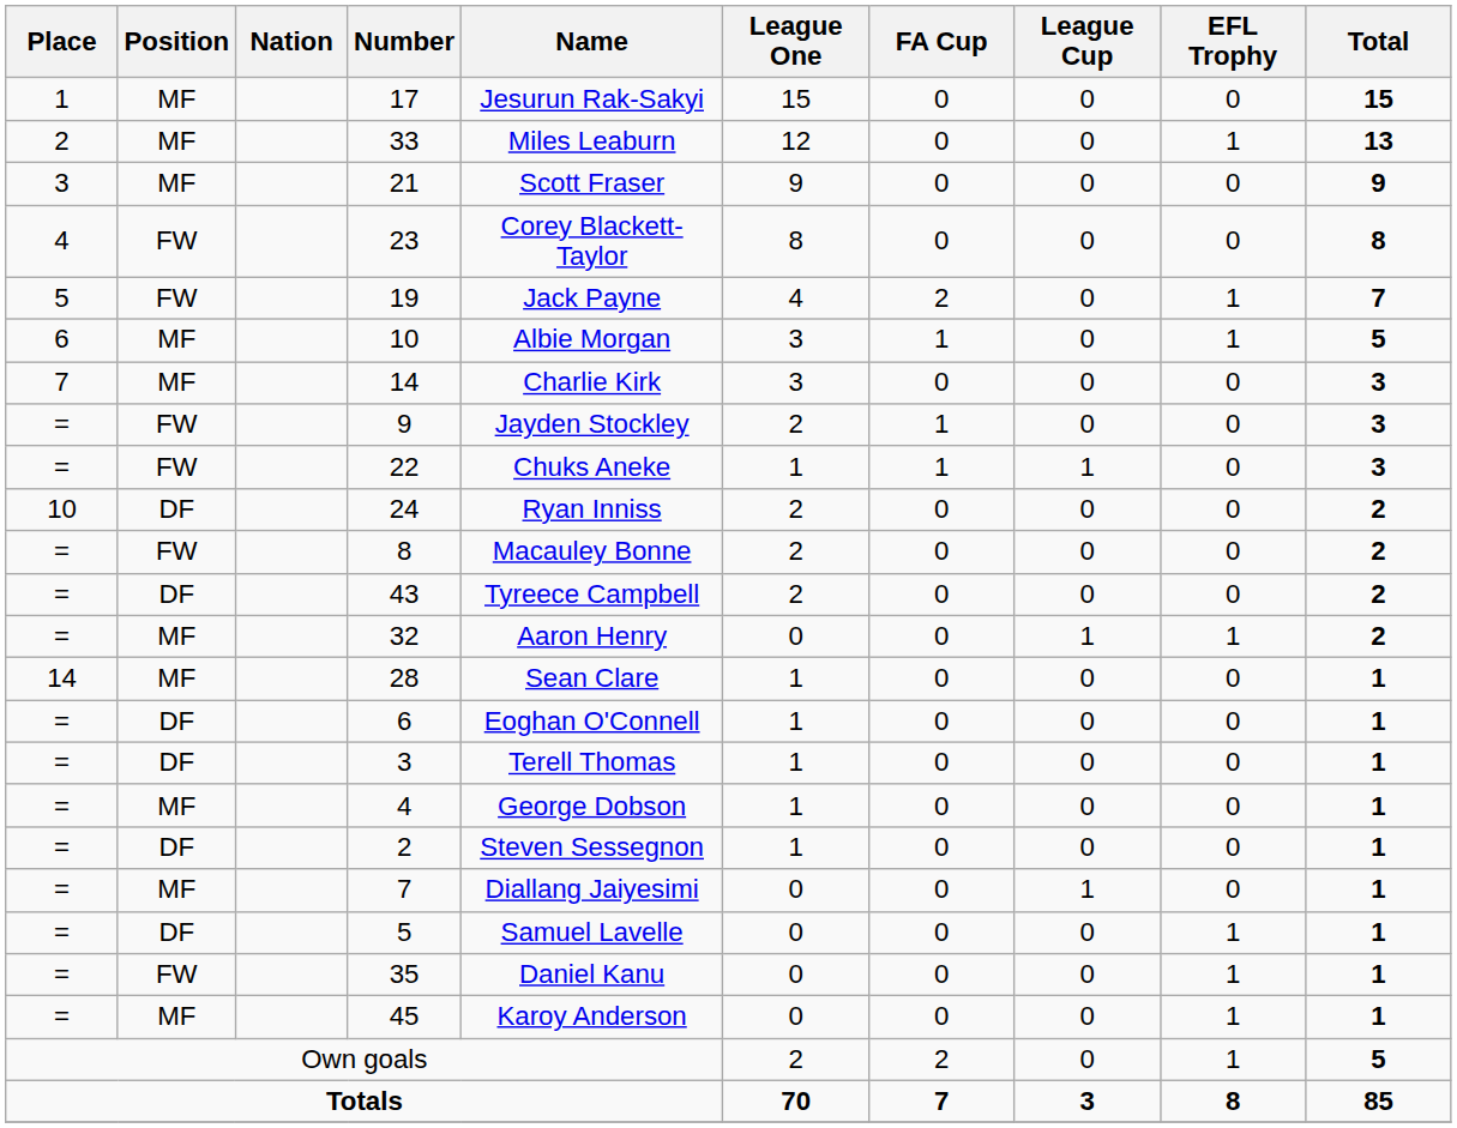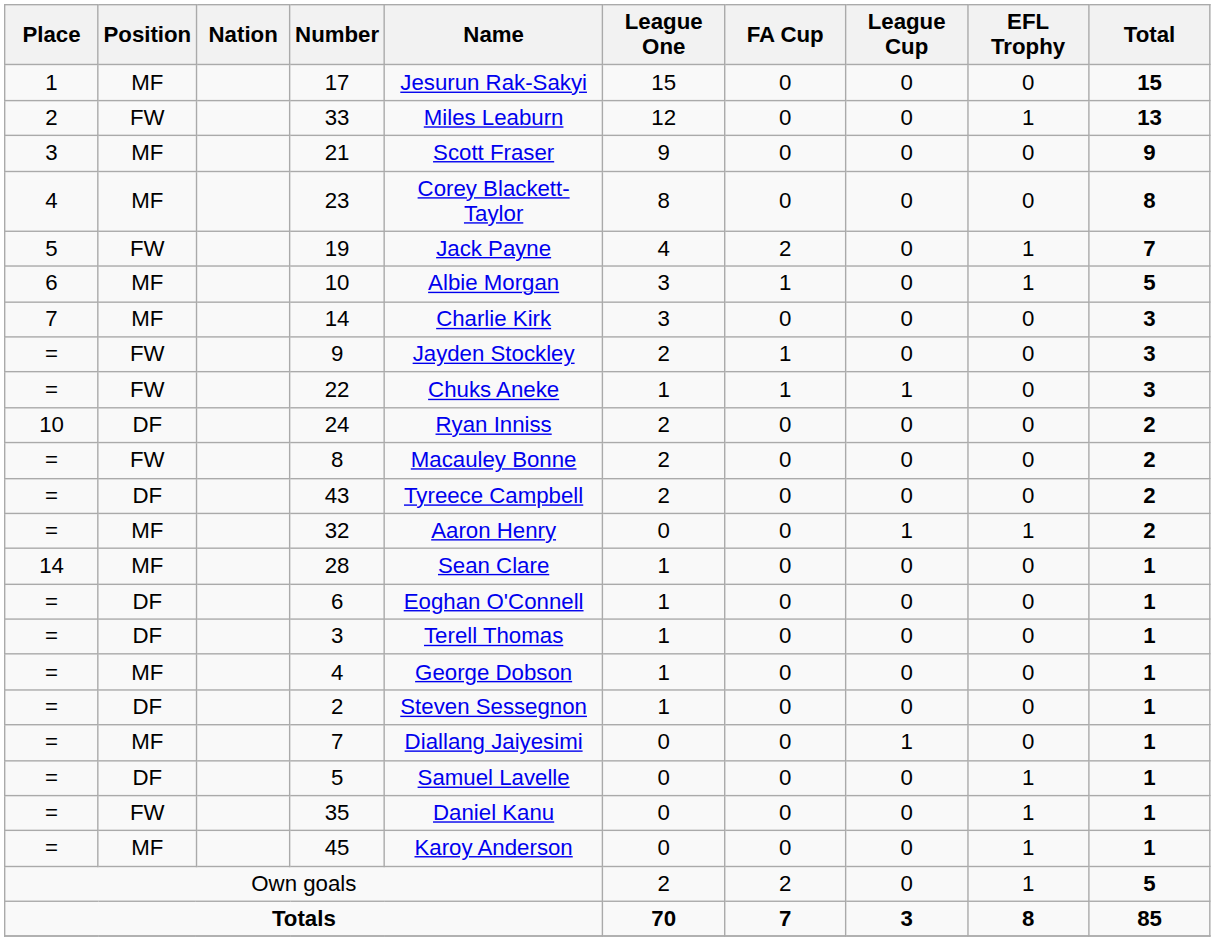 <table class="wikitable" style="font-size: 100%; text-align: center;">
 <tr>
 <th width=60>Place</th>
 <th width=60>Position</th>
 <th width=60>Nation</th>
 <th width=60>Number</th>
 <th width=150>Name</th>
 <th width=80>League One</th>
 <th width=80>FA Cup</th>
 <th width=80>League Cup</th>
 <th width=80>EFL Trophy</th>
 <th width=80>Total</th>
 </tr>
 <tr>
 <td>1</td>
 <td>MF</td>
 <td></td>
 <td>17</td>
 <td><a href='#'>Jesurun Rak-Sakyi</a></td>
 <td>15</td>
 <td>0</td>
 <td>0</td>
 <td>0</td>
 <td><strong>15</strong></td>
 </tr>
 <tr>
 <td>2</td>
-<td>MF</td>
+<td>FW</td>
 <td></td>
 <td>33</td>
 <td><a href='#'>Miles Leaburn</a></td>
 <td>12</td>
 <td>0</td>
 <td>0</td>
 <td>1</td>
 <td><strong>13</strong></td>
 </tr>
 <tr>
 <td>3</td>
 <td>MF</td>
 <td></td>
 <td>21</td>
 <td><a href='#'>Scott Fraser</a></td>
 <td>9</td>
 <td>0</td>
 <td>0</td>
 <td>0</td>
 <td><strong>9</strong></td>
 </tr>
 <tr>
 <td>4</td>
-<td>FW</td>
+<td>MF</td>
 <td></td>
 <td>23</td>
 <td><a href='#'>Corey Blackett-Taylor</a></td>
 <td>8</td>
 <td>0</td>
 <td>0</td>
 <td>0</td>
 <td><strong>8</strong></td>
 </tr>
 <tr>
 <td>5</td>
 <td>FW</td>
 <td></td>
 <td>19</td>
 <td><a href='#'>Jack Payne</a></td>
 <td>4</td>
 <td>2</td>
 <td>0</td>
 <td>1</td>
 <td><strong>7</strong></td>
 </tr>
 <tr>
 <td>6</td>
 <td>MF</td>
 <td></td>
 <td>10</td>
 <td><a href='#'>Albie Morgan</a></td>
 <td>3</td>
 <td>1</td>
 <td>0</td>
 <td>1</td>
 <td><strong>5</strong></td>
 </tr>
 <tr>
 <td>7</td>
 <td>MF</td>
 <td></td>
 <td>14</td>
 <td><a href='#'>Charlie Kirk</a></td>
 <td>3</td>
 <td>0</td>
 <td>0</td>
 <td>0</td>
 <td><strong>3</strong></td>
 </tr>
 <tr>
 <td>=</td>
 <td>FW</td>
 <td></td>
 <td>9</td>
 <td><a href='#'>Jayden Stockley</a></td>
 <td>2</td>
 <td>1</td>
 <td>0</td>
 <td>0</td>
 <td><strong>3</strong></td>
 </tr>
 <tr>
 <td>=</td>
 <td>FW</td>
 <td></td>
 <td>22</td>
 <td><a href='#'>Chuks Aneke</a></td>
 <td>1</td>
 <td>1</td>
 <td>1</td>
 <td>0</td>
 <td><strong>3</strong></td>
 </tr>
 <tr>
 <td>10</td>
 <td>DF</td>
 <td></td>
 <td>24</td>
 <td><a href='#'>Ryan Inniss</a></td>
 <td>2</td>
 <td>0</td>
 <td>0</td>
 <td>0</td>
 <td><strong>2</strong></td>
 </tr>
 <tr>
 <td>=</td>
 <td>FW</td>
 <td></td>
 <td>8</td>
 <td><a href='#'>Macauley Bonne</a></td>
 <td>2</td>
 <td>0</td>
 <td>0</td>
 <td>0</td>
 <td><strong>2</strong></td>
 </tr>
 <tr>
 <td>=</td>
 <td>DF</td>
 <td></td>
 <td>43</td>
 <td><a href='#'>Tyreece Campbell</a></td>
 <td>2</td>
 <td>0</td>
 <td>0</td>
 <td>0</td>
 <td><strong>2</strong></td>
 </tr>
 <tr>
 <td>=</td>
 <td>MF</td>
 <td></td>
 <td>32</td>
 <td><a href='#'>Aaron Henry</a></td>
 <td>0</td>
 <td>0</td>
 <td>1</td>
 <td>1</td>
 <td><strong>2</strong></td>
 </tr>
 <tr>
 <td>14</td>
 <td>MF</td>
 <td></td>
 <td>28</td>
 <td><a href='#'>Sean Clare</a></td>
 <td>1</td>
 <td>0</td>
 <td>0</td>
 <td>0</td>
 <td><strong>1</strong></td>
 </tr>
 <tr>
 <td>=</td>
 <td>DF</td>
 <td></td>
 <td>6</td>
 <td><a href='#'>Eoghan O'Connell</a></td>
 <td>1</td>
 <td>0</td>
 <td>0</td>
 <td>0</td>
 <td><strong>1</strong></td>
 </tr>
 <tr>
 <td>=</td>
 <td>DF</td>
 <td></td>
 <td>3</td>
 <td><a href='#'>Terell Thomas</a></td>
 <td>1</td>
 <td>0</td>
 <td>0</td>
 <td>0</td>
 <td><strong>1</strong></td>
 </tr>
 <tr>
 <td>=</td>
 <td>MF</td>
 <td></td>
 <td>4</td>
 <td><a href='#'>George Dobson</a></td>
 <td>1</td>
 <td>0</td>
 <td>0</td>
 <td>0</td>
 <td><strong>1</strong></td>
 </tr>
 <tr>
 <td>=</td>
 <td>DF</td>
 <td></td>
 <td>2</td>
 <td><a href='#'>Steven Sessegnon</a></td>
 <td>1</td>
 <td>0</td>
 <td>0</td>
 <td>0</td>
 <td><strong>1</strong></td>
 </tr>
 <tr>
 <td>=</td>
 <td>MF</td>
 <td></td>
 <td>7</td>
 <td><a href='#'>Diallang Jaiyesimi</a></td>
 <td>0</td>
 <td>0</td>
 <td>1</td>
 <td>0</td>
 <td><strong>1</strong></td>
 </tr>
 <tr>
 <td>=</td>
 <td>DF</td>
 <td></td>
 <td>5</td>
 <td><a href='#'>Samuel Lavelle</a></td>
 <td>0</td>
 <td>0</td>
 <td>0</td>
 <td>1</td>
 <td><strong>1</strong></td>
 </tr>
 <tr>
 <td>=</td>
 <td>FW</td>
 <td></td>
 <td>35</td>
 <td><a href='#'>Daniel Kanu</a></td>
 <td>0</td>
 <td>0</td>
 <td>0</td>
 <td>1</td>
 <td><strong>1</strong></td>
 </tr>
 <tr>
 <td>=</td>
 <td>MF</td>
 <td></td>
 <td>45</td>
 <td><a href='#'>Karoy Anderson</a></td>
 <td>0</td>
 <td>0</td>
 <td>0</td>
 <td>1</td>
 <td><strong>1</strong></td>
 </tr>
 <tr>
 <td colspan="5">Own goals</td>
 <td>2</td>
 <td>2</td>
 <td>0</td>
 <td>1</td>
 <td><strong>5</strong></td>
 </tr>
 <tr>
 <td colspan="5"><strong>Totals</strong></td>
 <td><strong>70</strong></td>
 <td><strong>7</strong></td>
 <td><strong>3</strong></td>
 <td><strong>8</strong></td>
 <td><strong>85</strong></td>
 </tr>
 <tr>
 </tr>
 </table>
